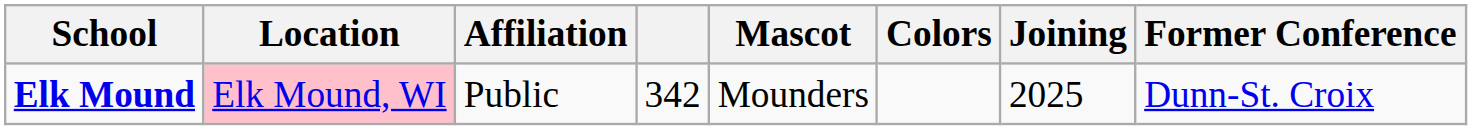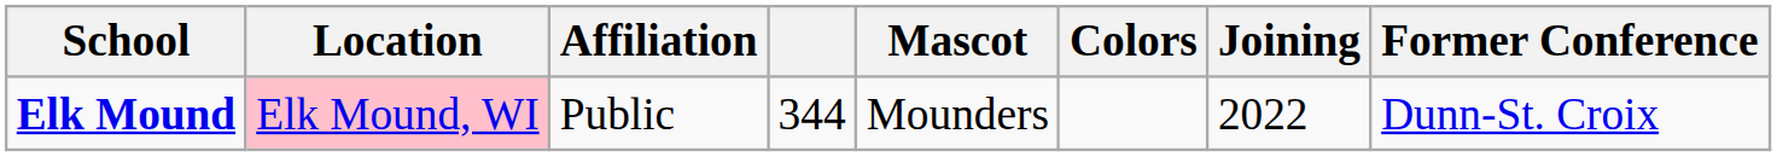 <table class="wikitable sortable">
 <tr>
 <th>School</th>
 <th>Location</th>
 <th>Affiliation</th>
 <th></th>
 <th>Mascot</th>
 <th>Colors</th>
 <th>Joining</th>
 <th>Former Conference</th>
 </tr>
 <tr>
 <td><a href='#'><strong>Elk Mound</strong></a></td>
 <td style="background: pink;"><a href='#'>Elk Mound, WI</a></td>
 <td>Public</td>
-<td>342</td>
+<td>344</td>
 <td>Mounders</td>
 <td> </td>
-<td>2025</td>
+<td>2022</td>
 <td><a href='#'>Dunn-St. Croix</a></td>
 </tr>
 </table>
